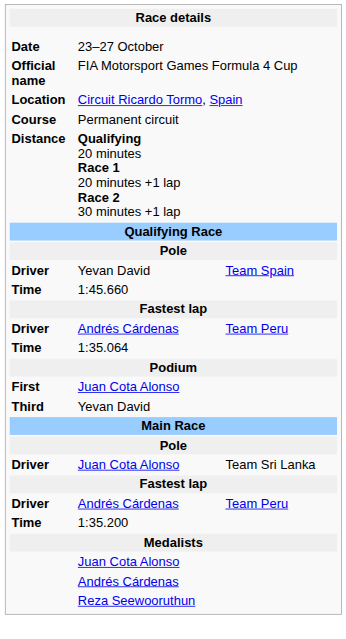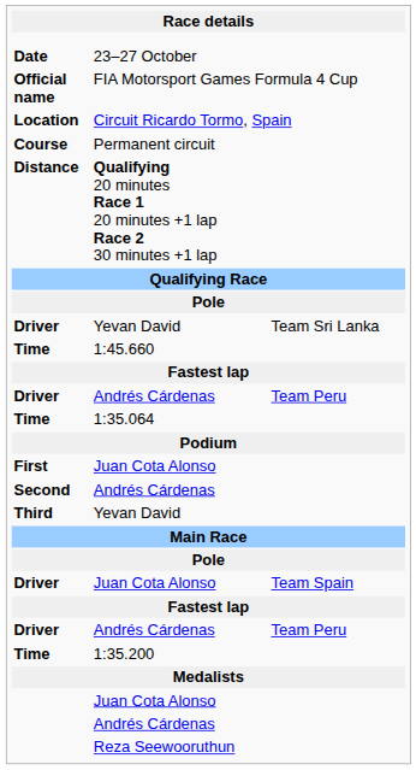 <table class="infobox" align="right" cellpadding="2" style="float:right; width: 26em; ">
 <tr>
 <th colspan="3" bgcolor="#efefef">Race details</th>
 </tr>
 <tr>
 <td colspan="3" style="text-align:center;"></td>
 </tr>
 <tr>
 <td colspan="3" style="text-align:center;"></td>
 </tr>
 <tr>
 <td style="width: 20%;"><strong>Date</strong></td>
 <td>23–27 October</td>
 </tr>
 <tr>
 <td><strong>Official name</strong></td>
 <td colspan=2>FIA Motorsport Games Formula 4 Cup</td>
 </tr>
 <tr>
 <td><strong>Location</strong></td>
 <td colspan=2> <a href='#'>Circuit Ricardo Tormo</a>, <a href='#'>Spain</a></td>
 </tr>
 <tr>
 <td><strong>Course</strong></td>
 <td colspan=2>Permanent circuit<br></td>
 </tr>
 <tr>
 <td><strong>Distance</strong></td>
 <td colspan=2><strong>Qualifying</strong><br> 20 minutes<br><strong>Race 1</strong><br>20 minutes +1 lap<br><strong>Race 2</strong><br>30 minutes +1 lap</td>
 </tr>
 <tr>
 <td colspan=3 style="text-align:center; background-color:#99ccff"><strong>Qualifying Race</strong></td>
 </tr>
 <tr>
 <th colspan=3 bgcolor="#efefef">Pole</th>
 </tr>
 <tr>
 <td><strong>Driver</strong></td>
 <td> Yevan David</td>
-<td><a href='#'>Team Spain</a></td>
+<td>Team Sri Lanka</td>
 </tr>
 <tr>
 <td><strong>Time</strong></td>
 <td colspan=2>1:45.660</td>
 </tr>
 <tr>
 <th colspan=3 bgcolor="#efefef">Fastest lap</th>
 </tr>
 <tr>
 <td><strong>Driver</strong></td>
 <td> <a href='#'>Andrés Cárdenas</a></td>
 <td><a href='#'>Team Peru</a></td>
 </tr>
 <tr>
 <td><strong>Time</strong></td>
 <td colspan=2>1:35.064</td>
 </tr>
 <tr>
 <th colspan=3 bgcolor="#efefef">Podium</th>
 </tr>
 <tr>
 <td><strong>First</strong></td>
 <td> <a href='#'>Juan Cota Alonso</a></td>
 <td></td>
 </tr>
 <tr>
+<td><strong>Second</strong></td>
+<td> <a href='#'>Andrés Cárdenas</a></td>
+<td></td>
+</tr>
+<tr>
 <td><strong>Third</strong></td>
 <td> Yevan David</td>
 <td></td>
 </tr>
 <tr>
 <td colspan=3 style="text-align:center; background-color:#99ccff"><strong>Main Race</strong></td>
 </tr>
 <tr>
 <th colspan=3 bgcolor="#efefef">Pole</th>
 </tr>
 <tr>
 <td><strong>Driver</strong></td>
 <td> <a href='#'>Juan Cota Alonso</a></td>
-<td>Team Sri Lanka</td>
+<td><a href='#'>Team Spain</a></td>
 </tr>
 <tr>
 <th colspan=3 bgcolor="#efefef">Fastest lap</th>
 </tr>
 <tr>
 <td><strong>Driver</strong></td>
 <td> <a href='#'>Andrés Cárdenas</a></td>
 <td><a href='#'>Team Peru</a></td>
 </tr>
 <tr>
 <td><strong>Time</strong></td>
 <td colspan=2>1:35.200</td>
 </tr>
 <tr>
 <th colspan=3 bgcolor="#efefef">Medalists</th>
 </tr>
 <tr>
 <td></td>
 <td> <a href='#'>Juan Cota Alonso</a></td>
 <td></td>
 </tr>
 <tr>
 <td></td>
 <td> <a href='#'>Andrés Cárdenas</a></td>
 <td></td>
 </tr>
 <tr>
 <td></td>
 <td> <a href='#'>Reza Seewooruthun</a></td>
 <td></td>
 </tr>
 </table>
